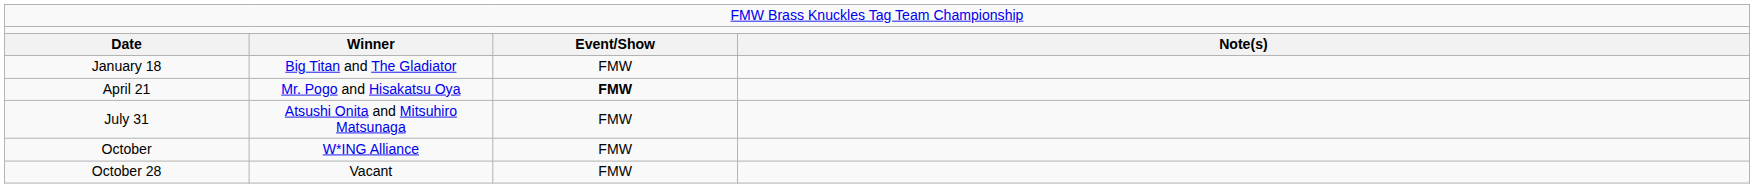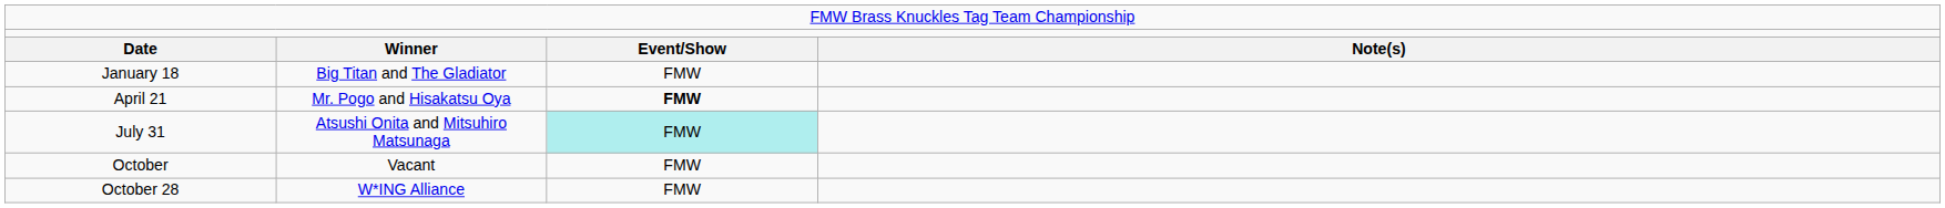 <table class="wikitable" style="text-align:center; width:100%;">
 <tr>
 <td colspan="5"><a href='#'>FMW Brass Knuckles Tag Team Championship</a></td>
 </tr>
 <tr>
 <td colspan="5"><strong></strong></td>
 </tr>
 <tr>
 <th width="14%">Date</th>
 <th width="14%">Winner</th>
 <th width="14%">Event/Show</th>
 <th width="58%">Note(s)</th>
 </tr>
 <tr>
 <td>January 18</td>
 <td><a href='#'>Big Titan</a> and <a href='#'>The Gladiator</a></td>
 <td>FMW</td>
 <td align="left"></td>
 </tr>
 <tr>
 <td>April 21</td>
 <td><a href='#'>Mr. Pogo</a> and <a href='#'>Hisakatsu Oya</a></td>
 <td><strong>FMW</strong></td>
 <td align="left"></td>
 </tr>
 <tr>
 <td>July 31</td>
 <td><a href='#'>Atsushi Onita</a> and <a href='#'>Mitsuhiro Matsunaga</a></td>
-<td>FMW</td>
+<td style="background: paleturquoise;">FMW</td>
 <td align="left"></td>
 </tr>
 <tr>
 <td>October</td>
-<td><a href='#'>W*ING Alliance</a><br></td>
+<td>Vacant</td>
 <td>FMW</td>
 <td align="left"></td>
 </tr>
 <tr>
 <td>October 28</td>
-<td>Vacant</td>
+<td><a href='#'>W*ING Alliance</a><br></td>
 <td>FMW</td>
 <td align="left"></td>
 </tr>
 </table>
